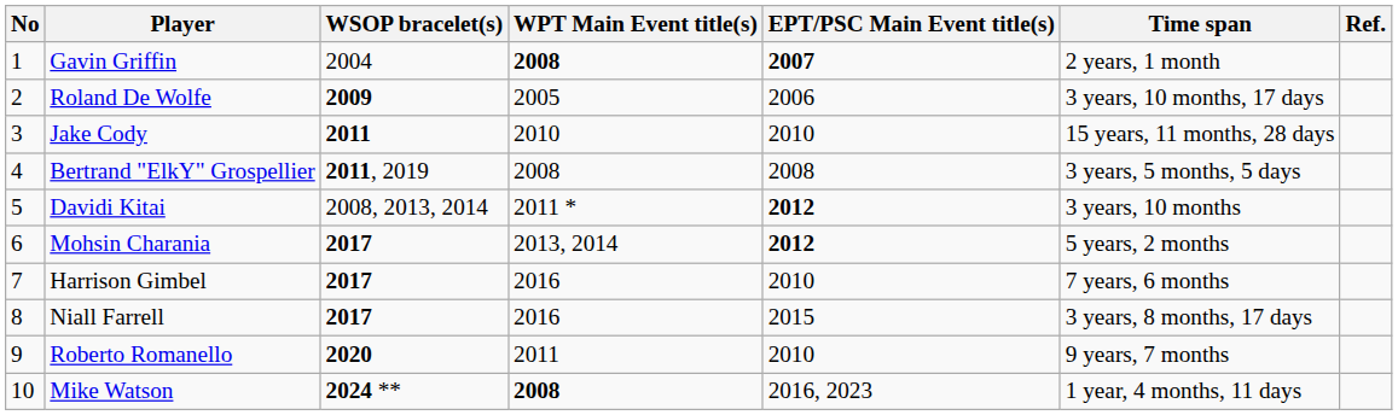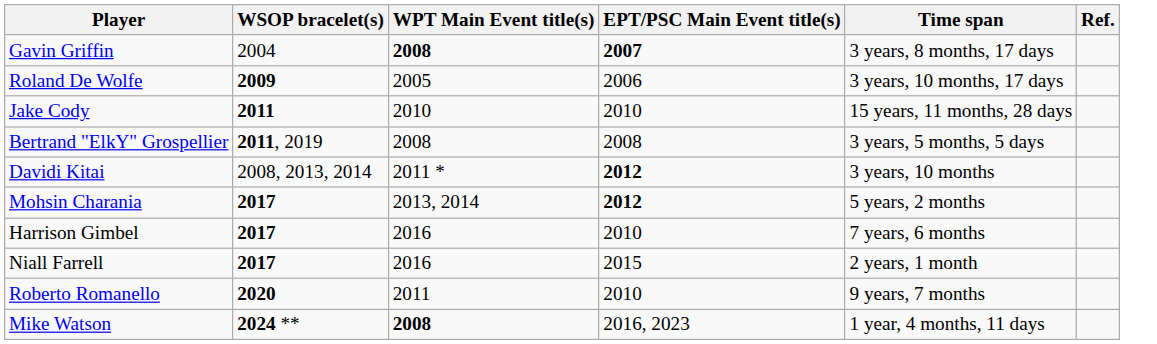 <table class="wikitable sortable">
 <tr>
-<th>No</th>
 <th>Player</th>
 <th>WSOP bracelet(s)</th>
 <th>WPT Main Event title(s)</th>
 <th>EPT/PSC Main Event title(s)</th>
 <th>Time span</th>
 <th>Ref.</th>
 </tr>
 <tr>
-<td>1</td>
 <td> <a href='#'>Gavin Griffin</a></td>
 <td>2004</td>
 <td><strong>2008</strong></td>
 <td><strong>2007</strong></td>
-<td>2 years, 1 month</td>
+<td>3 years, 8 months, 17 days</td>
 <td></td>
 </tr>
 <tr>
-<td>2</td>
 <td> <a href='#'>Roland De Wolfe</a></td>
 <td><strong>2009</strong></td>
 <td>2005</td>
 <td>2006</td>
 <td>3 years, 10 months, 17 days</td>
 <td></td>
 </tr>
 <tr>
-<td>3</td>
 <td> <a href='#'>Jake Cody</a></td>
 <td><strong>2011</strong></td>
 <td>2010</td>
 <td>2010</td>
 <td>15 years, 11 months, 28 days</td>
 <td></td>
 </tr>
 <tr>
-<td>4</td>
 <td> <a href='#'>Bertrand "ElkY" Grospellier</a></td>
 <td><strong>2011</strong>, 2019</td>
 <td>2008</td>
 <td>2008</td>
 <td>3 years, 5 months, 5 days</td>
 <td></td>
 </tr>
 <tr>
-<td>5</td>
 <td> <a href='#'>Davidi Kitai</a></td>
 <td>2008, 2013, 2014</td>
 <td>2011 *</td>
 <td><strong>2012</strong></td>
 <td>3 years, 10 months</td>
 <td></td>
 </tr>
 <tr>
-<td>6</td>
 <td> <a href='#'>Mohsin Charania</a></td>
 <td><strong>2017</strong></td>
 <td>2013, 2014</td>
 <td><strong>2012</strong></td>
 <td>5 years, 2 months</td>
 <td></td>
 </tr>
 <tr>
-<td>7</td>
 <td> Harrison Gimbel</td>
 <td><strong>2017</strong></td>
 <td>2016</td>
 <td>2010</td>
 <td>7 years, 6 months</td>
 <td></td>
 </tr>
 <tr>
-<td>8</td>
 <td> Niall Farrell</td>
 <td><strong>2017</strong></td>
 <td>2016</td>
 <td>2015</td>
-<td>3 years, 8 months, 17 days</td>
+<td>2 years, 1 month</td>
 <td></td>
 </tr>
 <tr>
-<td>9</td>
 <td> <a href='#'>Roberto Romanello</a></td>
 <td><strong>2020</strong></td>
 <td>2011</td>
 <td>2010</td>
 <td>9 years, 7 months</td>
 <td></td>
 </tr>
 <tr>
-<td>10</td>
 <td> <a href='#'>Mike Watson</a></td>
 <td><strong>2024</strong> **</td>
 <td><strong>2008</strong></td>
 <td>2016, 2023</td>
 <td>1 year, 4 months, 11 days</td>
 <td></td>
 </tr>
 </table>
